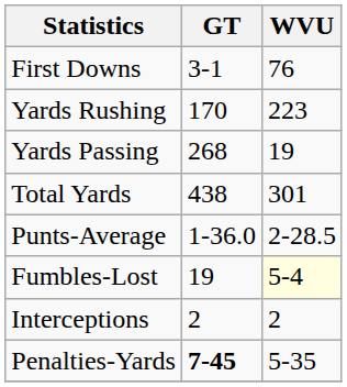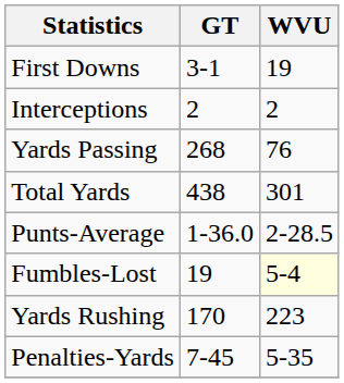 <table class="wikitable">
 <tr>
 <th>Statistics</th>
 <th>GT</th>
 <th>WVU</th>
 </tr>
 <tr>
 <td>First Downs</td>
 <td>3-1</td>
-<td>76</td>
+<td>19</td>
 </tr>
 <tr>
-<td>Yards Rushing</td>
-<td>170</td>
-<td>223</td>
+<td>Interceptions</td>
+<td>2</td>
+<td>2</td>
 </tr>
 <tr>
 <td>Yards Passing</td>
 <td>268</td>
-<td>19</td>
+<td>76</td>
 </tr>
 <tr>
 <td>Total Yards</td>
 <td>438</td>
 <td>301</td>
 </tr>
 <tr>
 <td>Punts-Average</td>
 <td>1-36.0</td>
 <td>2-28.5</td>
 </tr>
 <tr>
 <td>Fumbles-Lost</td>
 <td>19</td>
 <td style="background: lightyellow;">5-4</td>
 </tr>
 <tr>
-<td>Interceptions</td>
-<td>2</td>
-<td>2</td>
+<td>Yards Rushing</td>
+<td>170</td>
+<td>223</td>
 </tr>
 <tr>
 <td>Penalties-Yards</td>
-<td><strong>7-45</strong></td>
+<td>7-45</td>
 <td>5-35</td>
 </tr>
 <tr>
 </tr>
 </table>
